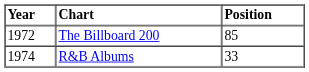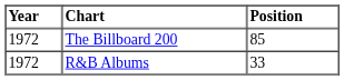 <table border="1" cellspacing="0" cellpadding="2" style="width:350px;">
 <tr>
 <th align="left">Year</th>
 <th align="left">Chart</th>
 <th align="left">Position</th>
 </tr>
 <tr>
 <td align="left">1972</td>
 <td align="left"><a href='#'>The Billboard 200</a></td>
 <td align="left">85</td>
 </tr>
 <tr>
-<td align="left">1974</td>
+<td align="left">1972</td>
 <td align="left"><a href='#'>R&B Albums</a></td>
 <td align="left">33</td>
 </tr>
 </table>
